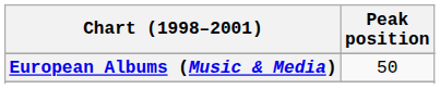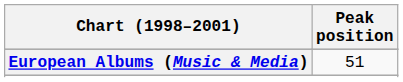 <table class="wikitable sortable plainrowheaders" style="text-align:center">
 <tr>
 <th scope="col">Chart (1998–2001)</th>
 <th scope="col">Peak<br>position</th>
 </tr>
 <tr>
 </tr>
 <tr>
 <th scope="row"><a href='#'>European Albums</a> (<em><a href='#'>Music & Media</a></em>)</th>
-<td>50</td>
+<td>51</td>
 </tr>
 <tr>
 </tr>
 <tr>
 </tr>
 </table>
